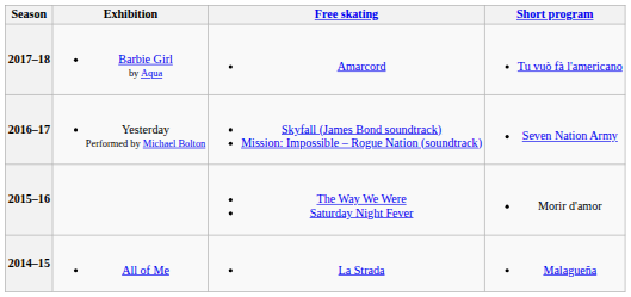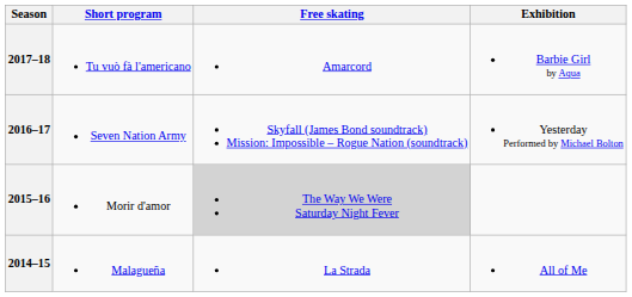 <table class="wikitable" style="text-align:center">
 <tr>
 <th>Season</th>
+<th><a href='#'>Short program</a></th>
+<th><a href='#'>Free skating</a></th>
 <th>Exhibition</th>
-<th><a href='#'>Free skating</a></th>
-<th><a href='#'>Short program</a></th>
 </tr>
 <tr>
 <th>2017–18 <br></th>
+<td><br><ul><li><a href='#'>Tu vuò fà l'americano</a> <br></li></ul></td>
+<td><br><ul><li><a href='#'>Amarcord</a> <br></li></ul></td>
 <td><br><ul><li><a href='#'>Barbie Girl</a> <br><small>by <a href='#'>Aqua</a></small></li></ul></td>
-<td><br><ul><li><a href='#'>Amarcord</a> <br></li></ul></td>
-<td><br><ul><li><a href='#'>Tu vuò fà l'americano</a> <br></li></ul></td>
 </tr>
 <tr>
 <th>2016–17</th>
+<td><br><ul><li><a href='#'>Seven Nation Army</a> <br></li></ul></td>
+<td><br><ul><li><a href='#'>Skyfall (James Bond soundtrack)</a> <br></li><li><a href='#'>Mission: Impossible – Rogue Nation (soundtrack)</a></li></ul></td>
 <td><br><ul><li>Yesterday<br><small>Performed by <a href='#'>Michael Bolton</a></small></li></ul></td>
-<td><br><ul><li><a href='#'>Skyfall (James Bond soundtrack)</a> <br></li><li><a href='#'>Mission: Impossible – Rogue Nation (soundtrack)</a></li></ul></td>
-<td><br><ul><li><a href='#'>Seven Nation Army</a> <br></li></ul></td>
 </tr>
 <tr>
 <th>2015–16 <br> </th>
+<td><br><ul><li>Morir d'amor <br></li></ul></td>
+<td style="background: lightgrey;"><br><ul><li><a href='#'>The Way We Were</a> <br></li><li><a href='#'>Saturday Night Fever</a> <br></li></ul></td>
 <td></td>
-<td><br><ul><li><a href='#'>The Way We Were</a> <br></li><li><a href='#'>Saturday Night Fever</a> <br></li></ul></td>
-<td><br><ul><li>Morir d'amor <br></li></ul></td>
 </tr>
 <tr>
 <th>2014–15 <br> </th>
+<td><br><ul><li><a href='#'>Malagueña</a> <br></li></ul></td>
+<td><br><ul><li><a href='#'>La Strada</a> <br></li></ul></td>
 <td><br><ul><li><a href='#'>All of Me</a> <br></li></ul></td>
-<td><br><ul><li><a href='#'>La Strada</a> <br></li></ul></td>
-<td><br><ul><li><a href='#'>Malagueña</a> <br></li></ul></td>
 </tr>
 </table>
